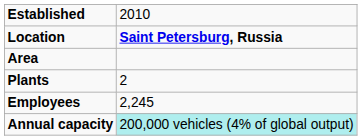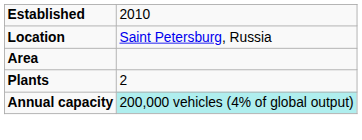 <table class="wikitable">
 <tr>
 <td><strong>Established</strong></td>
 <td>2010</td>
 </tr>
 <tr>
 <td><strong>Location</strong></td>
-<td><strong><a href='#'>Saint Petersburg</a>, Russia</strong></td>
+<td><a href='#'>Saint Petersburg</a>, Russia</td>
 </tr>
 <tr>
 <td><strong>Area</strong></td>
 <td></td>
 </tr>
 <tr>
 <td><strong>Plants</strong></td>
 <td>2</td>
 </tr>
 <tr>
-<td><strong>Employees</strong></td>
-<td>2,245</td>
-</tr>
-<tr>
 <td><strong>Annual capacity</strong></td>
 <td style="background: paleturquoise;">200,000 vehicles (4% of global output)</td>
 </tr>
 </table>
